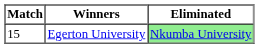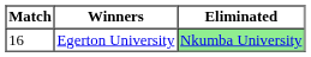 <table border=1 cellpadding=2 cellspacing=0>
 <tr>
 <th>Match</th>
 <th>Winners</th>
 <th>Eliminated</th>
 </tr>
 <tr>
-<td>15</td>
+<td>16</td>
 <td><a href='#'>Egerton University</a></td>
 <td style="background: lightgreen;"><a href='#'>Nkumba University</a></td>
 </tr>
 </table>
